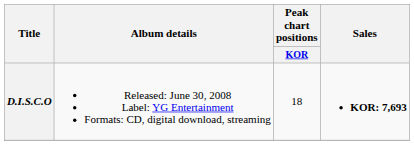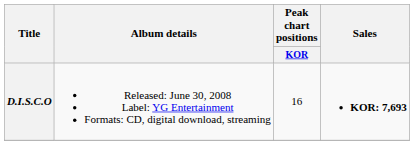 <table class="wikitable plainrowheaders" style="text-align:center;">
 <tr>
 <th scope="col" rowspan="2">Title</th>
 <th scope="col" rowspan="2">Album details</th>
 <th scope="col" colspan="1">Peak chart positions</th>
 <th scope="col" rowspan="2">Sales</th>
 </tr>
 <tr>
 <th scope="col" style="width:3em;font-size:90%"><a href='#'>KOR</a><br></th>
 </tr>
 <tr>
 <th scope="row"><em>D.I.S.C.O</em></th>
 <td><br><ul><li>Released: June 30, 2008</li><li>Label: <a href='#'>YG Entertainment</a></li><li>Formats: CD, digital download, streaming</li></ul></td>
-<td>18</td>
+<td>16</td>
 <td><strong><br><ul><li>KOR: 7,693</li></ul></strong></td>
 </tr>
 <tr>
 </tr>
 </table>
